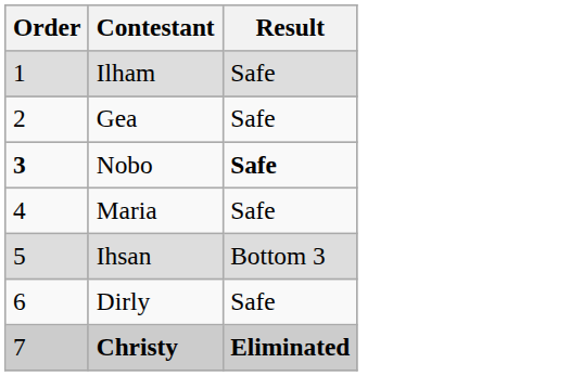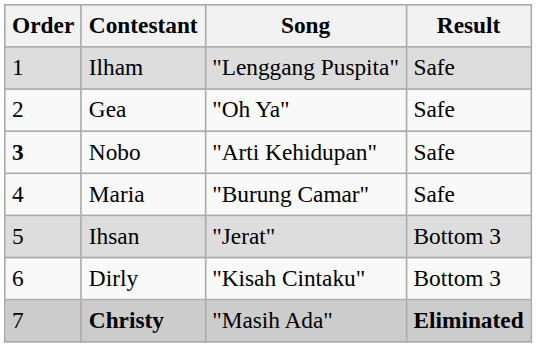 <table border="8" cellpadding="4" cellspacing="0" style="margin:  1em 1em 1em 0; background: #f9f9f9; border: 1px #aaa  solid; border-collapse: collapse; font-size: 90%;">
 <tr style="background:#f2f2f2;">
 <th>Order</th>
 <th>Contestant</th>
+<th>Song </th>
 <th>Result</th>
 </tr>
 <tr style="background:#ddd;">
 <td>1</td>
 <td>Ilham</td>
+<td>"Lenggang Puspita"</td>
 <td>Safe</td>
 </tr>
 <tr>
 <td>2</td>
 <td>Gea</td>
+<td>"Oh Ya" </td>
 <td>Safe</td>
 </tr>
 <tr>
 <td><strong>3</strong></td>
 <td>Nobo</td>
-<td><strong>Safe</strong></td>
+<td>"Arti Kehidupan" </td>
+<td>Safe</td>
 </tr>
 <tr>
 <td>4</td>
 <td>Maria</td>
+<td>"Burung Camar" </td>
 <td>Safe</td>
 </tr>
 <tr style="background:#ddd;">
 <td>5</td>
 <td>Ihsan</td>
+<td>"Jerat" </td>
 <td>Bottom 3</td>
 </tr>
 <tr>
 <td>6</td>
 <td>Dirly</td>
-<td>Safe</td>
+<td>"Kisah Cintaku" </td>
+<td>Bottom 3</td>
 </tr>
 <tr style="background:#ccc;">
 <td>7</td>
 <td><strong>Christy</strong></td>
+<td>"Masih Ada"</td>
 <td><strong>Eliminated</strong></td>
 </tr>
 </table>
